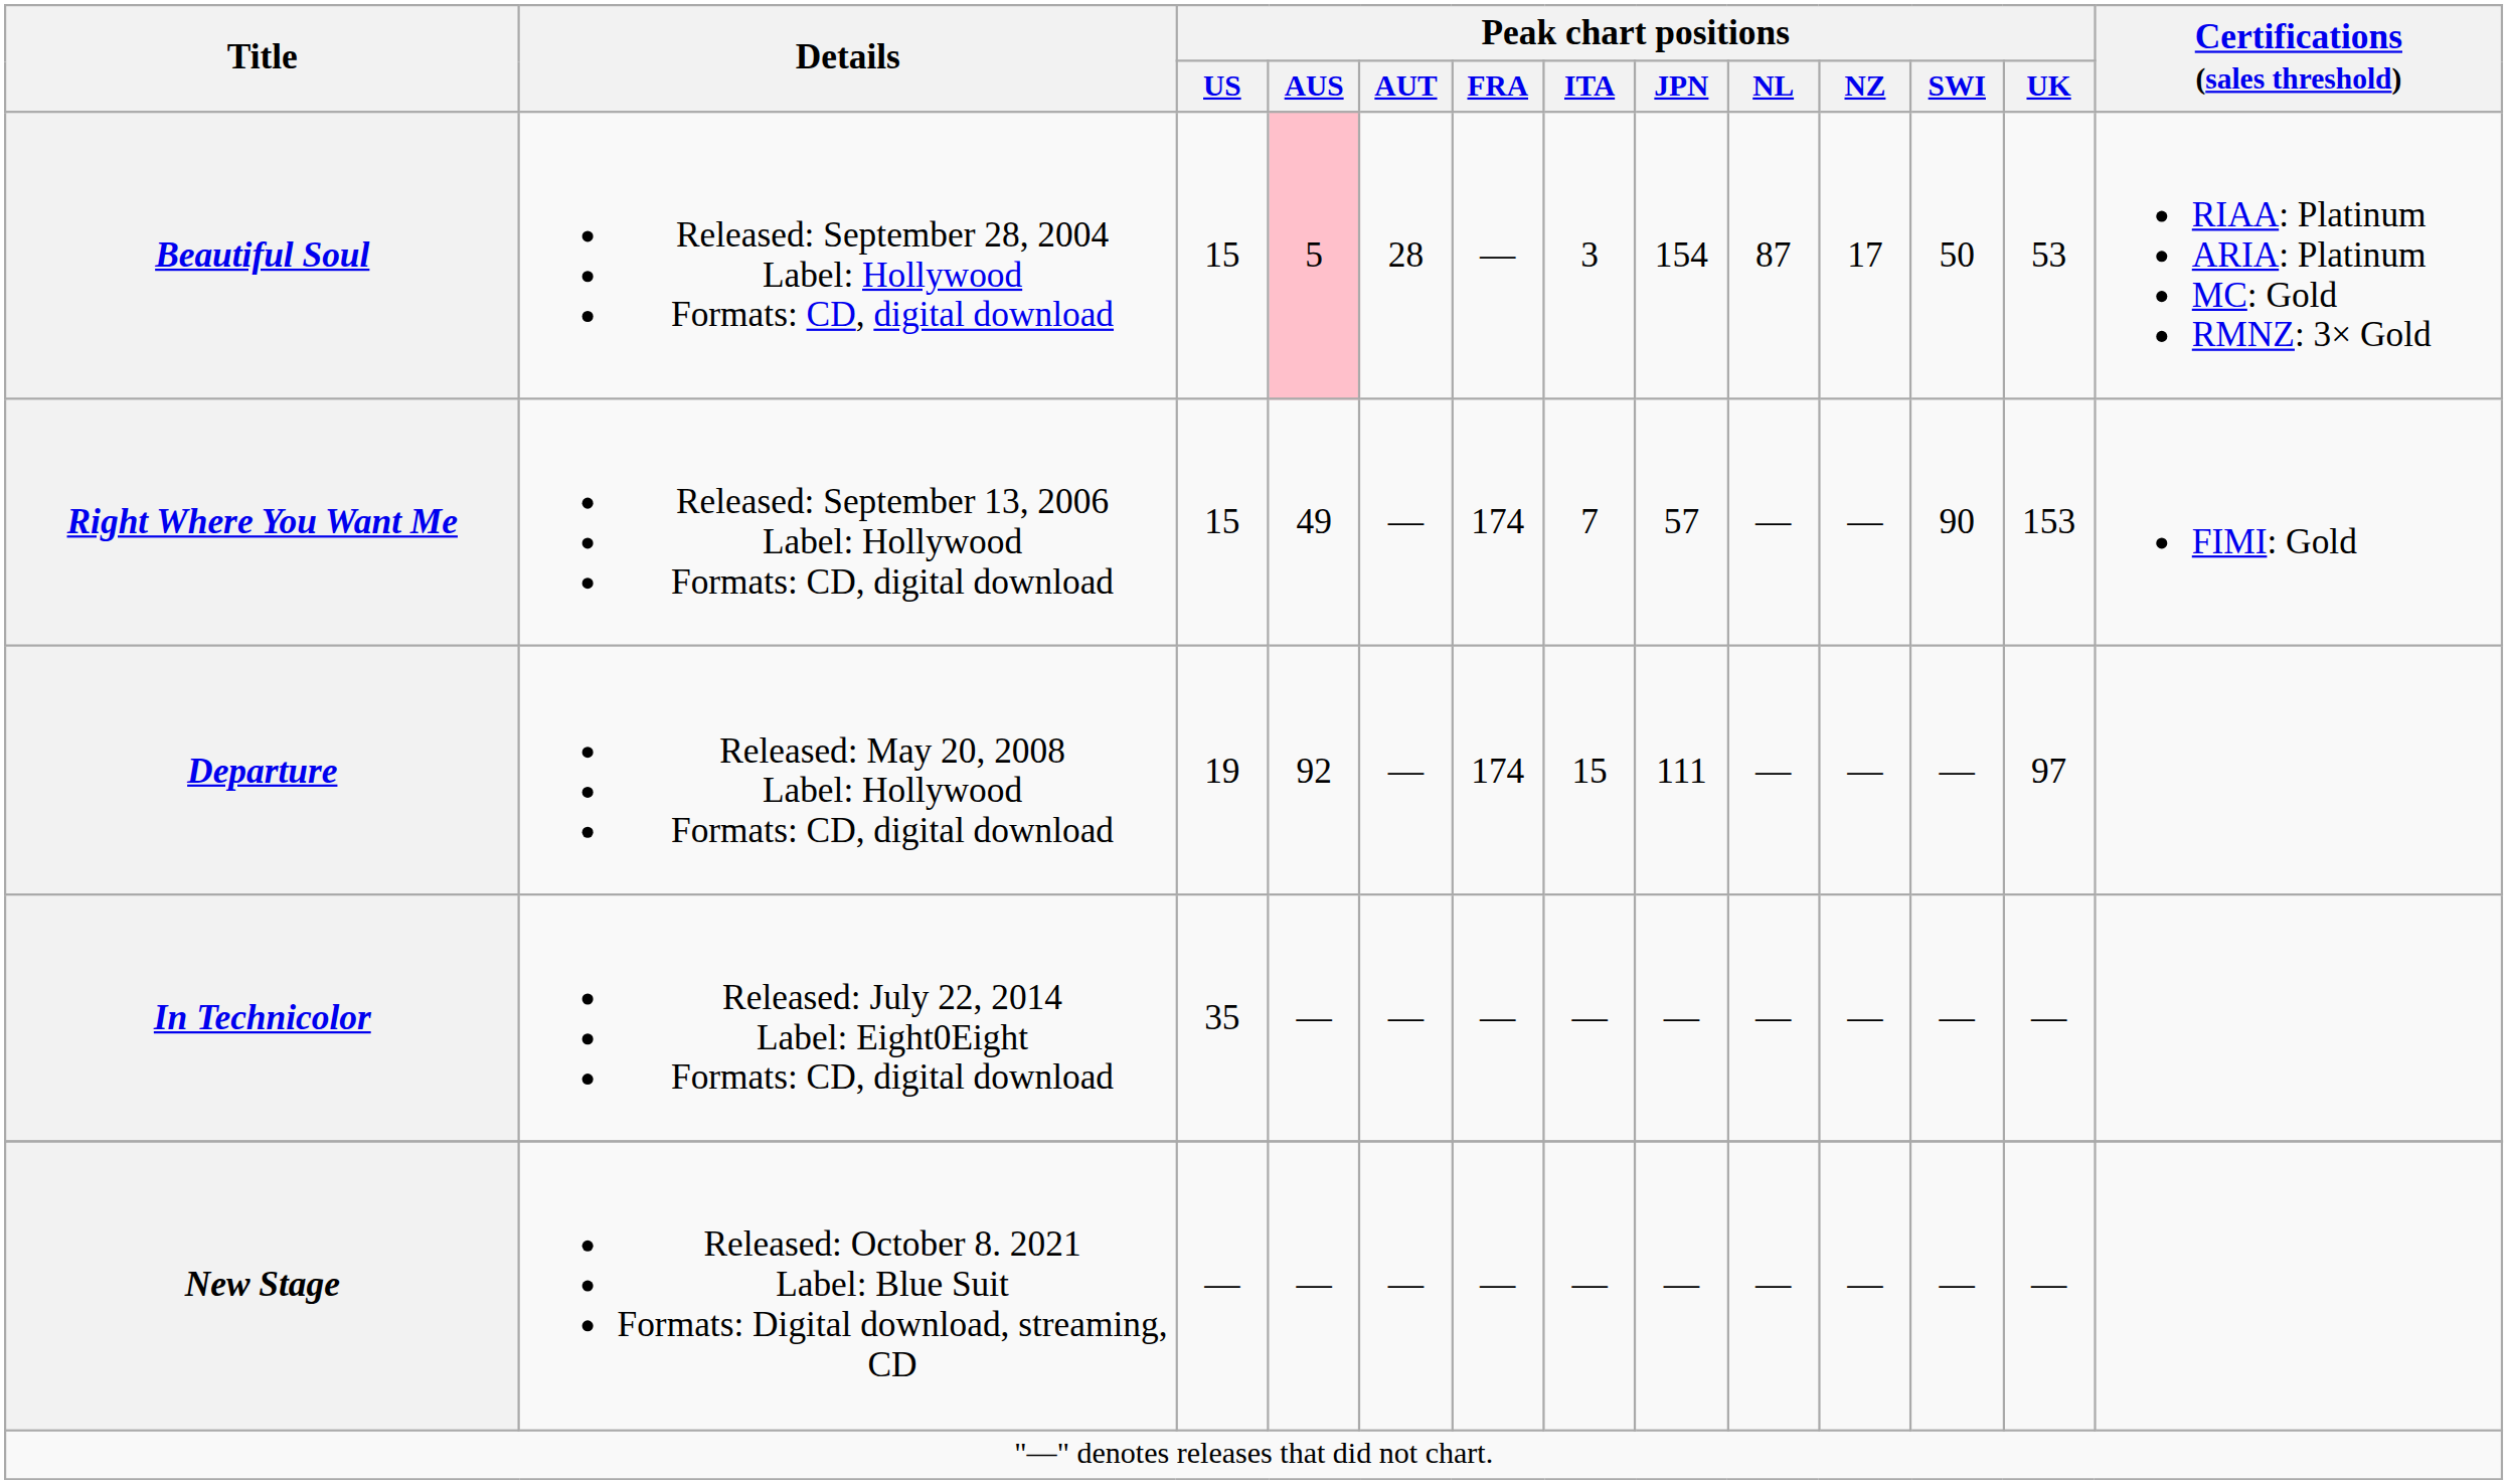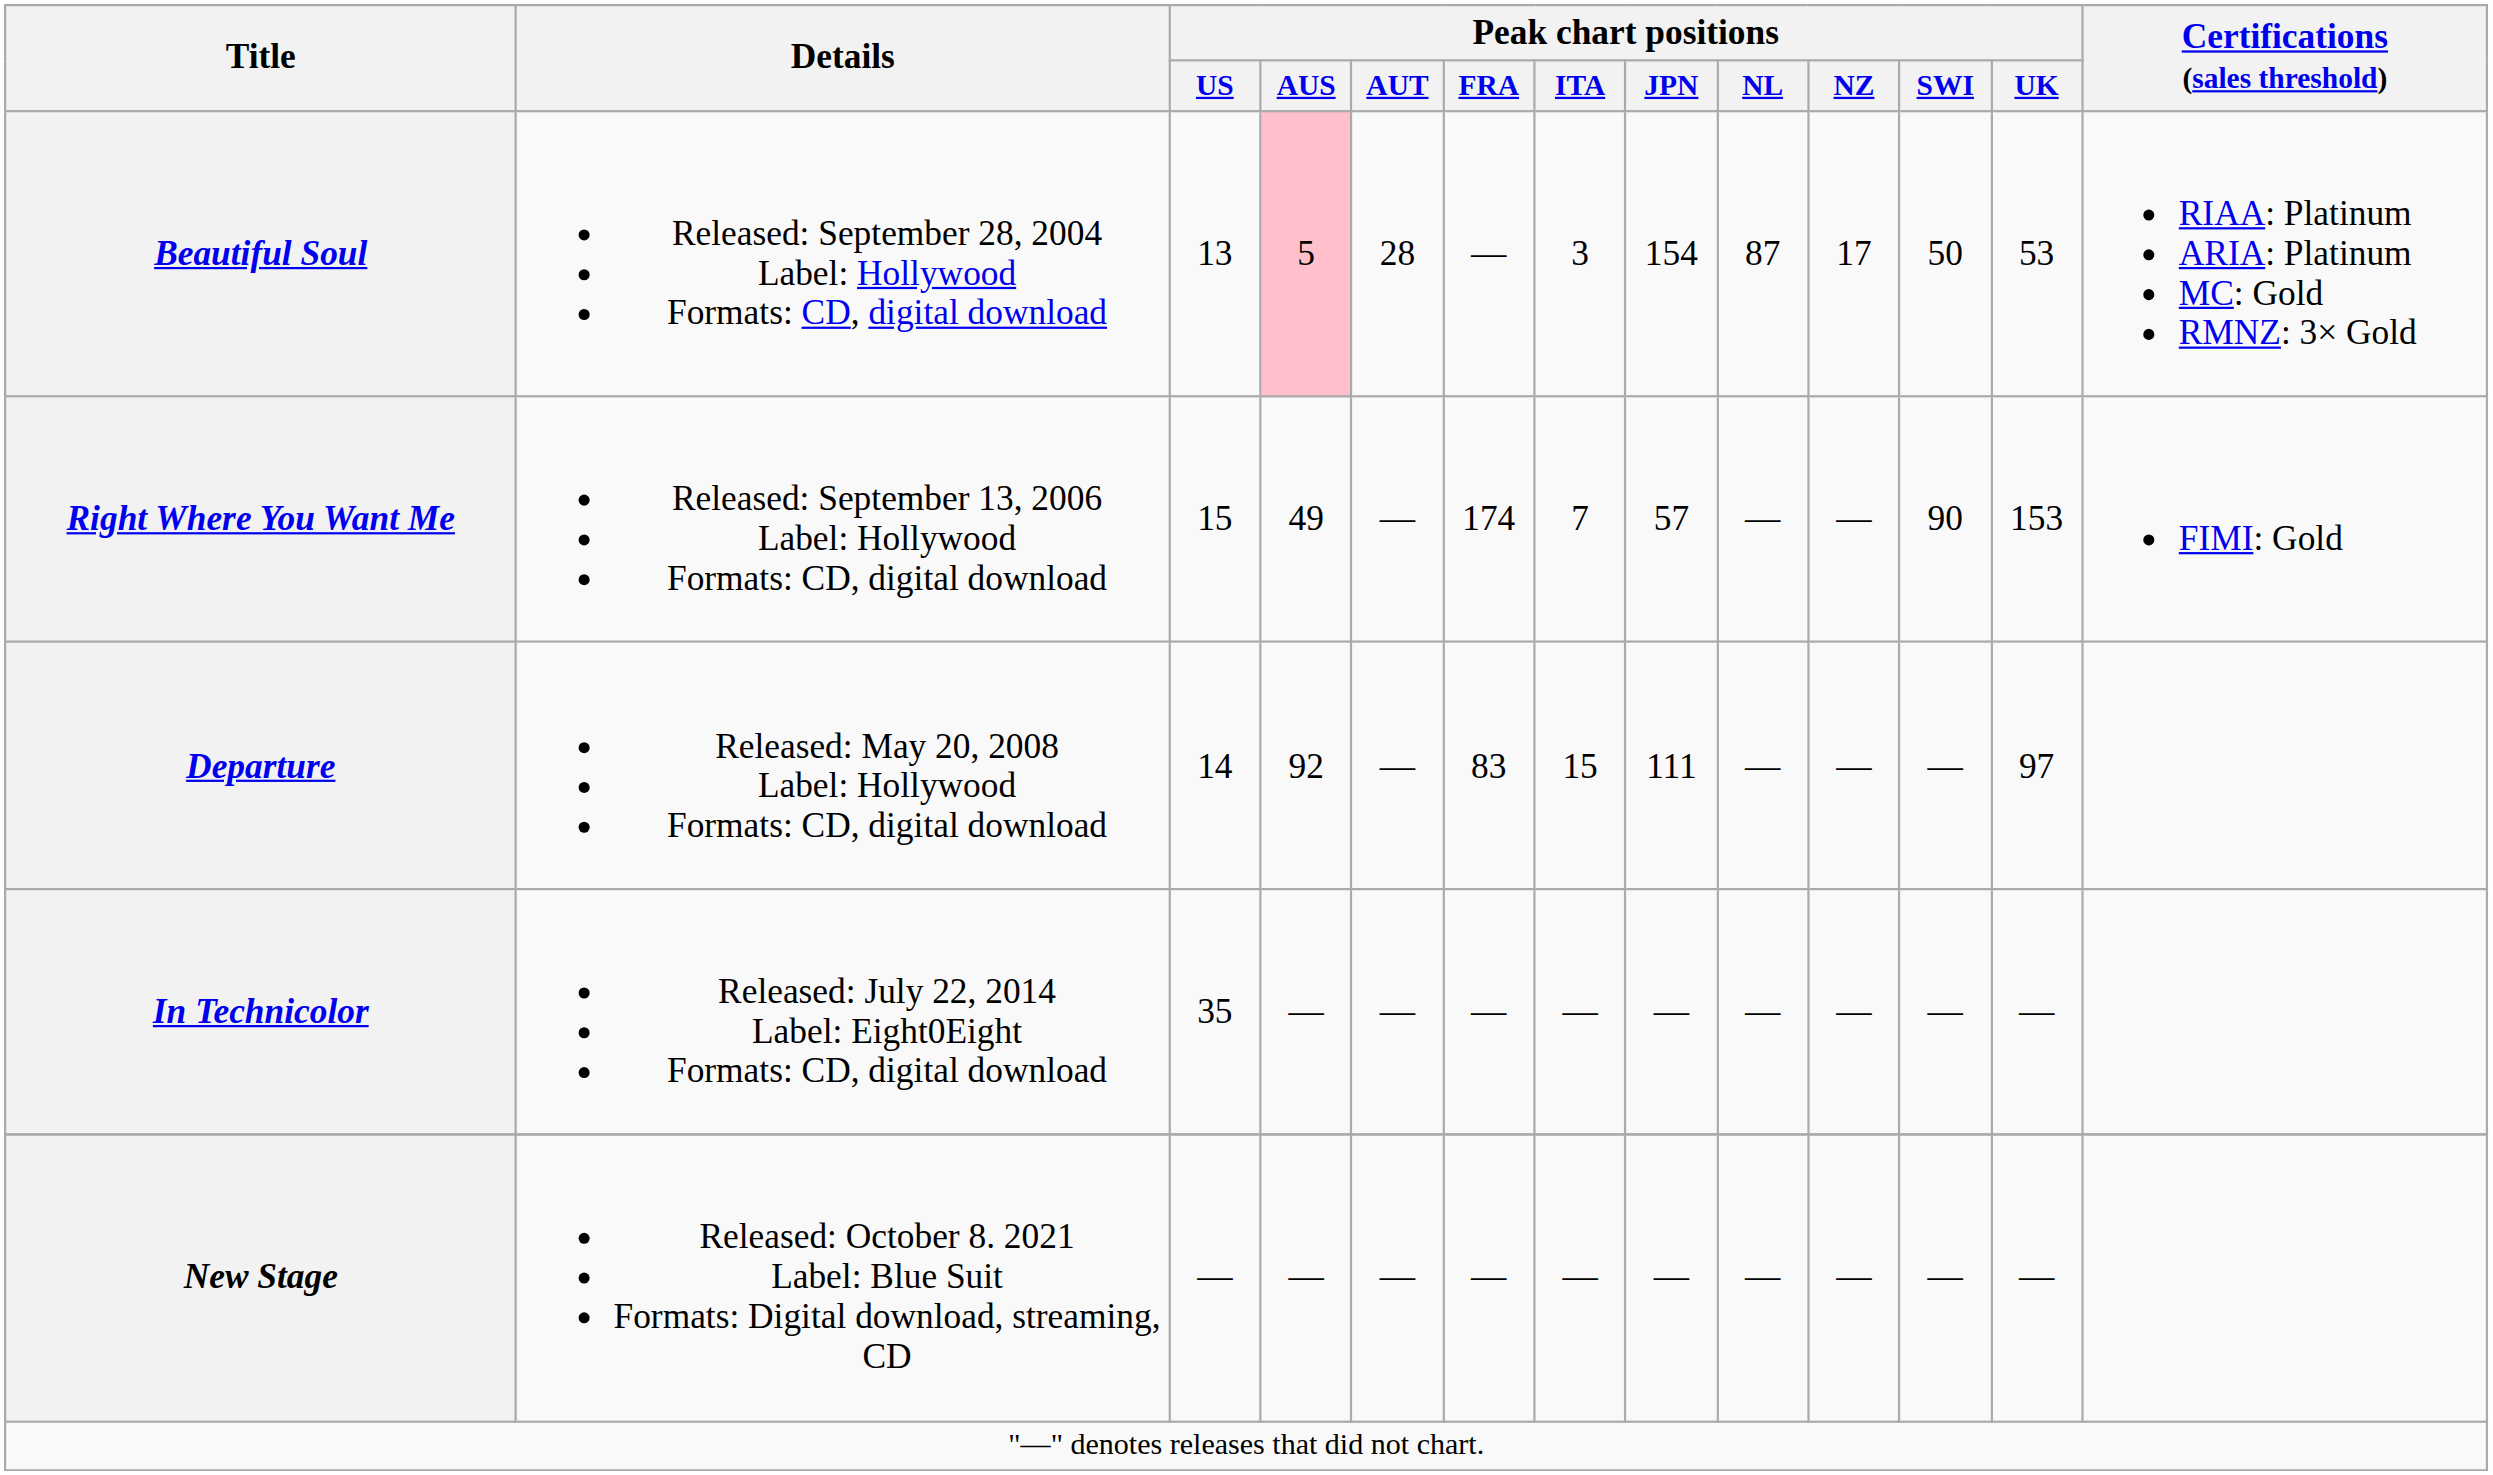 <table class="wikitable plainrowheaders" style="text-align:center;">
 <tr>
 <th rowspan="2" style="width:14em;">Title</th>
 <th rowspan="2" style="width:18em;">Details</th>
 <th colspan="10">Peak chart positions</th>
 <th rowspan="2" style="width:11em;"><a href='#'>Certifications</a><br><small>(<a href='#'>sales threshold</a>)</small></th>
 </tr>
 <tr style="font-size:smaller;">
 <th width="35"><a href='#'>US</a><br></th>
 <th width="35"><a href='#'>AUS</a><br></th>
 <th width="35"><a href='#'>AUT</a><br></th>
 <th width="35"><a href='#'>FRA</a><br></th>
 <th width="35"><a href='#'>ITA</a><br></th>
 <th width="35"><a href='#'>JPN</a><br></th>
 <th width="35"><a href='#'>NL</a><br></th>
 <th width="35"><a href='#'>NZ</a><br></th>
 <th width="35"><a href='#'>SWI</a><br></th>
 <th width="35"><a href='#'>UK</a><br></th>
 </tr>
 <tr>
 <th scope="row"><em><a href='#'>Beautiful Soul</a></em></th>
 <td><br><ul><li>Released: September 28, 2004</li><li>Label: <a href='#'>Hollywood</a></li><li>Formats: <a href='#'>CD</a>, <a href='#'>digital download</a></li></ul></td>
-<td>15</td>
+<td>13</td>
 <td style="background: pink;">5</td>
 <td>28</td>
 <td>—</td>
 <td>3</td>
 <td>154</td>
 <td>87</td>
 <td>17</td>
 <td>50</td>
 <td>53</td>
 <td align="left"><br><ul><li><a href='#'>RIAA</a>: Platinum</li><li><a href='#'>ARIA</a>: Platinum</li><li><a href='#'>MC</a>: Gold</li><li><a href='#'>RMNZ</a>: 3× Gold</li></ul></td>
 </tr>
 <tr>
 <th scope="row"><em><a href='#'>Right Where You Want Me</a></em></th>
 <td><br><ul><li>Released: September 13, 2006</li><li>Label: Hollywood</li><li>Formats: CD, digital download</li></ul></td>
 <td>15</td>
 <td>49</td>
 <td>—</td>
 <td>174</td>
 <td>7</td>
 <td>57</td>
 <td>—</td>
 <td>—</td>
 <td>90</td>
 <td>153</td>
 <td align="left"><br><ul><li><a href='#'>FIMI</a>: Gold</li></ul></td>
 </tr>
 <tr>
 <th scope="row"><em><a href='#'>Departure</a></em></th>
 <td><br><ul><li>Released: May 20, 2008</li><li>Label: Hollywood</li><li>Formats: CD, digital download</li></ul></td>
-<td>19</td>
+<td>14</td>
 <td>92</td>
 <td>—</td>
-<td>174</td>
+<td>83</td>
 <td>15</td>
 <td>111</td>
 <td>—</td>
 <td>—</td>
 <td>—</td>
 <td>97</td>
 <td></td>
 </tr>
 <tr>
 <th scope="row"><em><a href='#'>In Technicolor</a></em></th>
 <td><br><ul><li>Released: July 22, 2014</li><li>Label: Eight0Eight</li><li>Formats: CD, digital download</li></ul></td>
 <td>35</td>
 <td>—</td>
 <td>—</td>
 <td>—</td>
 <td>—</td>
 <td>—</td>
 <td>—</td>
 <td>—</td>
 <td>—</td>
 <td>—</td>
 <td></td>
 </tr>
 <tr>
 </tr>
 <tr>
 <th scope="row"><em> New Stage</em></th>
 <td><br><ul><li>Released: October 8. 2021</li><li>Label: Blue Suit</li><li>Formats: Digital download, streaming, CD</li></ul></td>
 <td>—</td>
 <td>—</td>
 <td>—</td>
 <td>—</td>
 <td>—</td>
 <td>—</td>
 <td>—</td>
 <td>—</td>
 <td>—</td>
 <td>—</td>
 <td></td>
 </tr>
 <tr>
 <td colspan="13" style="font-size: 85%">"—" denotes releases that did not chart.</td>
 </tr>
 </table>
